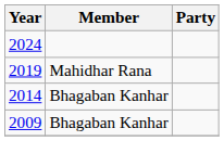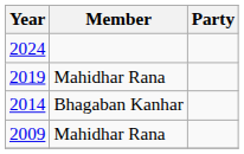 <table class="wikitable sortable">
 <tr>
 <th>Year</th>
 <th>Member</th>
 <th colspan=2>Party</th>
 </tr>
 <tr>
 <td><a href='#'>2024</a></td>
 <td></td>
 <td></td>
 </tr>
 <tr>
 <td><a href='#'>2019</a></td>
 <td>Mahidhar Rana</td>
 <td></td>
 </tr>
 <tr>
 <td><a href='#'>2014</a></td>
 <td>Bhagaban Kanhar</td>
 <td></td>
 </tr>
 <tr>
 <td><a href='#'>2009</a></td>
-<td>Bhagaban Kanhar</td>
+<td>Mahidhar Rana</td>
 <td></td>
 </tr>
 <tr>
 </tr>
 </table>
